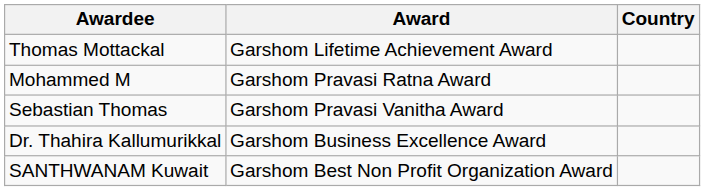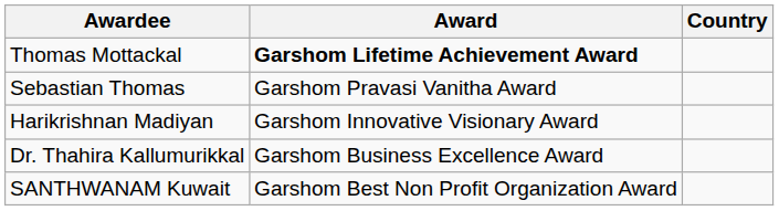 <table class="wikitable">
 <tr>
 <th>Awardee</th>
 <th>Award</th>
 <th>Country</th>
 </tr>
 <tr>
 <td>Thomas Mottackal </td>
-<td>Garshom Lifetime Achievement Award</td>
-<td></td>
-</tr>
-<tr>
-<td>Mohammed M </td>
-<td>Garshom Pravasi Ratna Award</td>
+<td><strong>Garshom Lifetime Achievement Award</strong></td>
 <td></td>
 </tr>
 <tr>
 <td>Sebastian Thomas </td>
 <td>Garshom Pravasi Vanitha Award</td>
+<td></td>
+</tr>
+<tr>
+<td>Harikrishnan Madiyan </td>
+<td>Garshom Innovative Visionary Award</td>
 <td></td>
 </tr>
 <tr>
 <td>Dr. Thahira Kallumurikkal </td>
 <td>Garshom Business Excellence Award</td>
 <td></td>
 </tr>
 <tr>
 <td>SANTHWANAM Kuwait </td>
 <td>Garshom Best Non Profit Organization Award</td>
 <td></td>
 </tr>
 </table>
